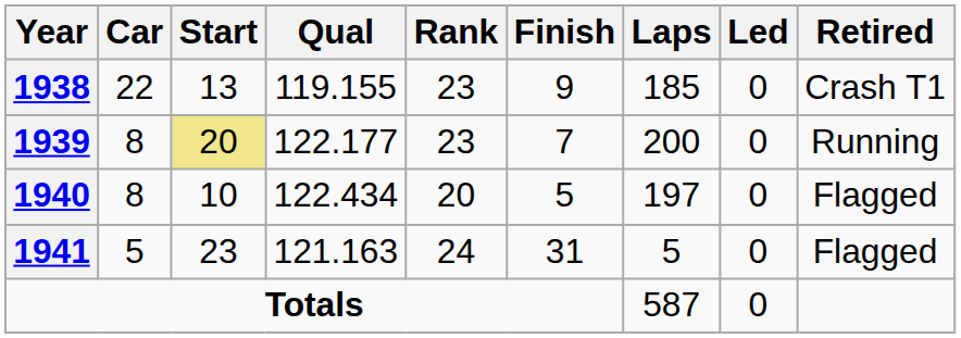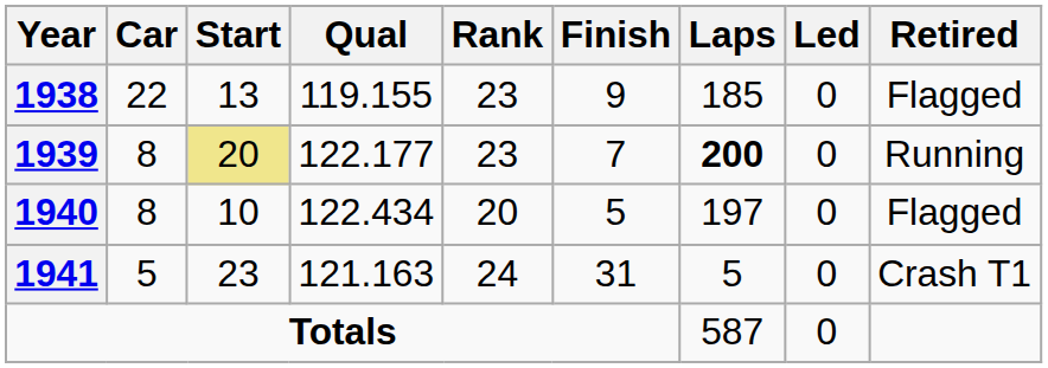 <table class="wikitable" style="text-align:center">
 <tr>
 <th>Year</th>
 <th>Car</th>
 <th>Start</th>
 <th>Qual</th>
 <th>Rank</th>
 <th>Finish</th>
 <th>Laps</th>
 <th>Led</th>
 <th>Retired</th>
 </tr>
 <tr>
 <th><a href='#'>1938</a></th>
 <td>22</td>
 <td>13</td>
 <td>119.155</td>
 <td>23</td>
 <td>9</td>
 <td>185</td>
 <td>0</td>
-<td>Crash T1</td>
+<td>Flagged</td>
 </tr>
 <tr>
 <th><a href='#'>1939</a></th>
 <td>8</td>
 <td style="background: khaki;">20</td>
 <td>122.177</td>
 <td>23</td>
 <td>7</td>
-<td>200</td>
+<td><strong>200</strong></td>
 <td>0</td>
 <td>Running</td>
 </tr>
 <tr>
 <th><a href='#'>1940</a></th>
 <td>8</td>
 <td>10</td>
 <td>122.434</td>
 <td>20</td>
 <td>5</td>
 <td>197</td>
 <td>0</td>
 <td>Flagged</td>
 </tr>
 <tr>
 <th><a href='#'>1941</a></th>
 <td>5</td>
 <td>23</td>
 <td>121.163</td>
 <td>24</td>
 <td>31</td>
 <td>5</td>
 <td>0</td>
-<td>Flagged</td>
+<td>Crash T1</td>
 </tr>
 <tr>
 <td colspan=6><strong>Totals</strong></td>
 <td>587</td>
 <td>0</td>
 <td></td>
 </tr>
 </table>
